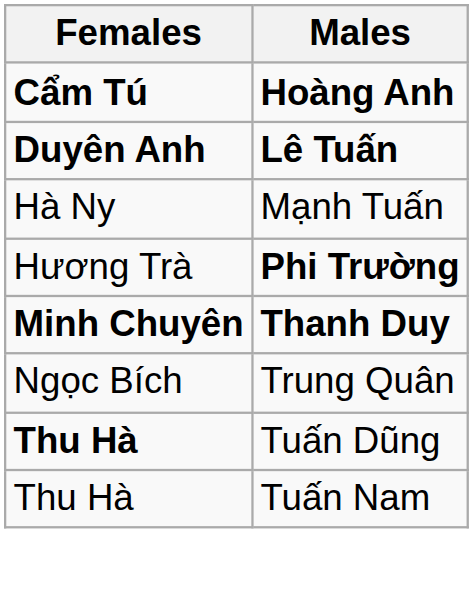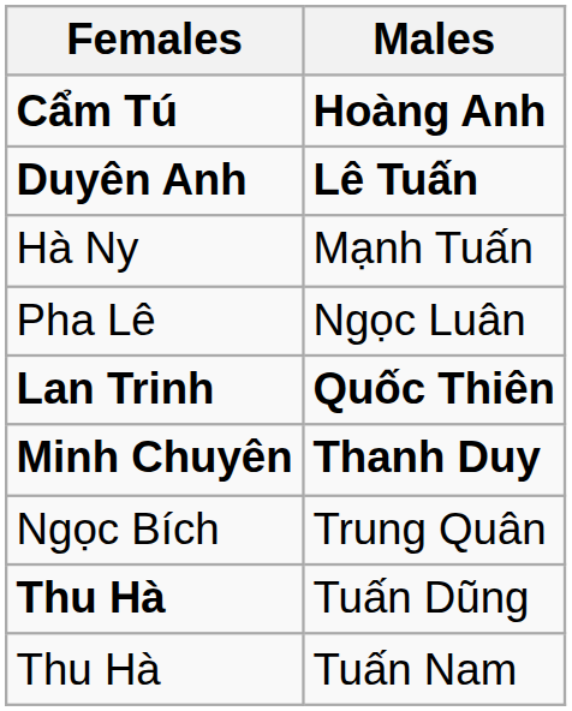 <table class="wikitable">
 <tr>
 <th>Females</th>
 <th>Males</th>
 </tr>
 <tr>
 <td><strong>Cẩm Tú</strong></td>
 <td><strong>Hoàng Anh</strong></td>
 </tr>
 <tr>
 <td><strong>Duyên Anh</strong></td>
 <td><strong>Lê Tuấn</strong></td>
 </tr>
 <tr>
 <td>Hà Ny</td>
 <td>Mạnh Tuấn</td>
 </tr>
 <tr>
-<td>Hương Trà</td>
-<td><strong>Phi Trường</strong></td>
+<td>Pha Lê</td>
+<td>Ngọc Luân</td>
+</tr>
+<tr>
+<td><strong>Lan Trinh</strong></td>
+<td><strong>Quốc Thiên</strong></td>
 </tr>
 <tr>
 <td><strong>Minh Chuyên</strong></td>
 <td><strong>Thanh Duy</strong></td>
 </tr>
 <tr>
 <td>Ngọc Bích</td>
 <td>Trung Quân</td>
 </tr>
 <tr>
 <td><strong>Thu Hà</strong></td>
 <td>Tuấn Dũng</td>
 </tr>
 <tr>
 <td>Thu Hà</td>
 <td>Tuấn Nam</td>
 </tr>
 </table>
